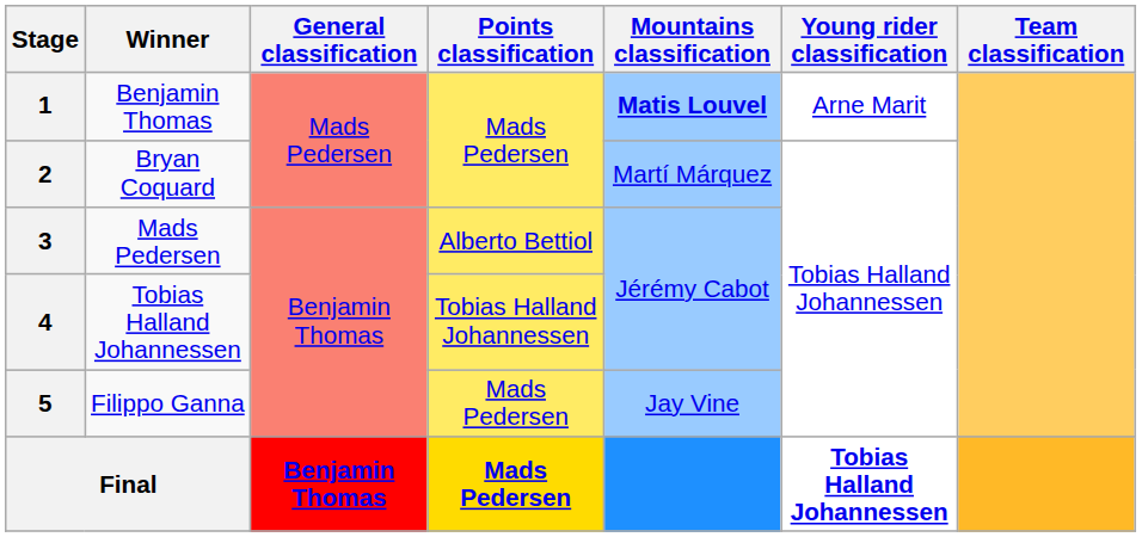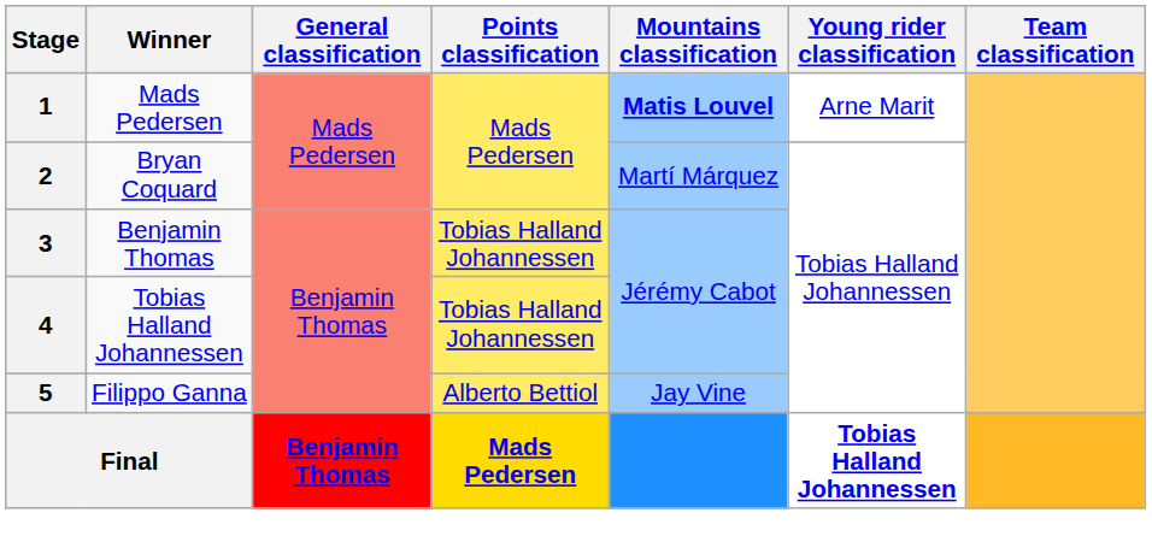 <table class="wikitable" style="text-align: center; font-size:smaller;">
 <tr style="background:#efefef;">
 <th style="width:1%;">Stage</th>
 <th style="width:15.5%;">Winner</th>
 <th style="width:16.5%;"><a href='#'>General classification</a><br></th>
 <th style="width:16.5%;"><a href='#'>Points classification</a><br></th>
 <th style="width:16.5%;"><a href='#'>Mountains classification</a><br></th>
 <th style="width:16.5%;"><a href='#'>Young rider classification</a><br></th>
 <th style="width:16.5%;"><a href='#'>Team classification</a></th>
 </tr>
 <tr>
 <th>1</th>
-<td><a href='#'>Benjamin Thomas</a></td>
+<td><a href='#'>Mads Pedersen</a></td>
 <td style="background:salmon;" rowspan="2"><a href='#'>Mads Pedersen</a></td>
 <td style="background:#FFEB64;" rowspan="2"><a href='#'>Mads Pedersen</a></td>
 <td style="background:#99CBFF;"><strong><a href='#'>Matis Louvel</a></strong></td>
 <td style="background:white;"><a href='#'>Arne Marit</a></td>
 <td style="background:#FFCD5F;" rowspan="5"></td>
 </tr>
 <tr>
 <th>2</th>
 <td><a href='#'>Bryan Coquard</a></td>
 <td style="background:#99CBFF;"><a href='#'>Martí Márquez</a></td>
 <td style="background:white;" rowspan="4"><a href='#'>Tobias Halland Johannessen</a></td>
 </tr>
 <tr>
 <th>3</th>
-<td><a href='#'>Mads Pedersen</a></td>
+<td><a href='#'>Benjamin Thomas</a></td>
 <td style="background:salmon;" rowspan="3"><a href='#'>Benjamin Thomas</a></td>
-<td style="background:#FFEB64;"><a href='#'>Alberto Bettiol</a></td>
+<td style="background:#FFEB64;"><a href='#'>Tobias Halland Johannessen</a></td>
 <td style="background:#99CBFF;" rowspan="2"><a href='#'>Jérémy Cabot</a></td>
 </tr>
 <tr>
 <th>4</th>
 <td><a href='#'>Tobias Halland Johannessen</a></td>
 <td style="background:#FFEB64;"><a href='#'>Tobias Halland Johannessen</a></td>
 </tr>
 <tr>
 <th>5</th>
 <td><a href='#'>Filippo Ganna</a></td>
-<td style="background:#FFEB64;"><a href='#'>Mads Pedersen</a></td>
+<td style="background:#FFEB64;"><a href='#'>Alberto Bettiol</a></td>
 <td style="background:#99CBFF;"><a href='#'>Jay Vine</a></td>
 </tr>
 <tr>
 <th colspan="2">Final</th>
 <th style="background:red;"><a href='#'>Benjamin Thomas</a></th>
 <th style="background:#FFDB00;"><a href='#'>Mads Pedersen</a></th>
 <th style="background:dodgerblue;"></th>
 <th style="background:white;"><a href='#'>Tobias Halland Johannessen</a></th>
 <th style="background:#FFB927;"></th>
 </tr>
 </table>
